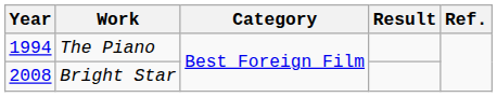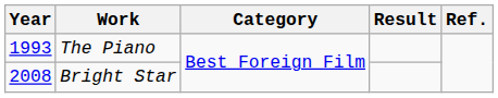 <table class="wikitable">
 <tr>
 <th>Year</th>
 <th>Work</th>
 <th>Category</th>
 <th>Result</th>
 <th>Ref.</th>
 </tr>
 <tr>
-<td rowspan="1"><a href='#'>1994</a></td>
+<td rowspan="1"><a href='#'>1993</a></td>
 <td rowspan="1"><em>The Piano</em></td>
 <td rowspan="2"><a href='#'>Best Foreign Film</a></td>
 <td></td>
 <td rowspan="2"></td>
 </tr>
 <tr>
 <td rowspan="1"><a href='#'>2008</a></td>
 <td rowspan="1"><em>Bright Star</em></td>
 <td></td>
 </tr>
 </table>
